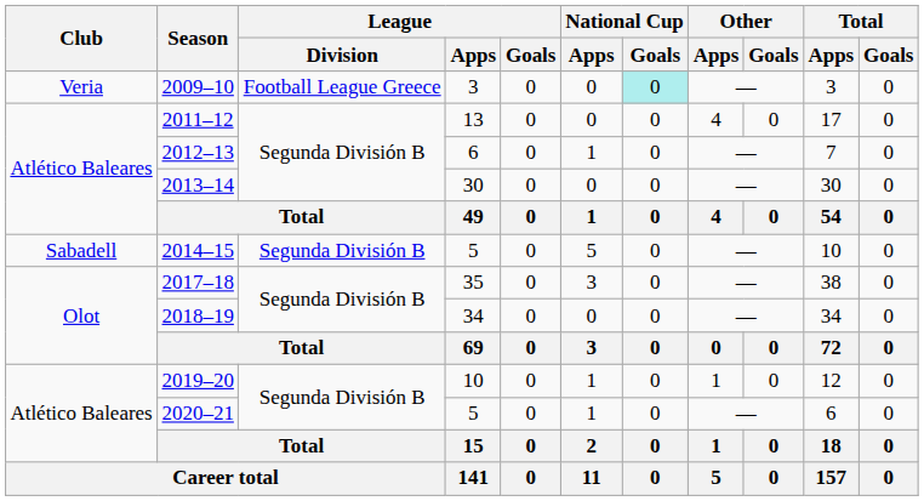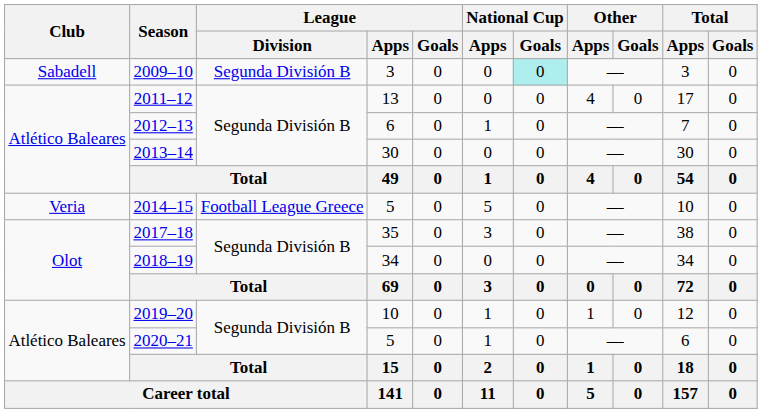 <table class="wikitable" style="text-align:center">
 <tr>
 <th rowspan="2">Club</th>
 <th rowspan="2">Season</th>
 <th colspan="3">League</th>
 <th colspan="2">National Cup</th>
 <th colspan="2">Other</th>
 <th colspan="2">Total</th>
 </tr>
 <tr>
 <th>Division</th>
 <th>Apps</th>
 <th>Goals</th>
 <th>Apps</th>
 <th>Goals</th>
 <th>Apps</th>
 <th>Goals</th>
 <th>Apps</th>
 <th>Goals</th>
 </tr>
 <tr>
-<td><a href='#'>Veria</a></td>
+<td><a href='#'>Sabadell</a></td>
 <td><a href='#'>2009–10</a></td>
-<td><a href='#'>Football League Greece</a></td>
+<td><a href='#'>Segunda División B</a></td>
 <td>3</td>
 <td>0</td>
 <td>0</td>
 <td style="background: paleturquoise;">0</td>
 <td colspan="2">—</td>
 <td>3</td>
 <td>0</td>
 </tr>
 <tr>
 <td rowspan="4"><a href='#'>Atlético Baleares</a></td>
 <td><a href='#'>2011–12</a></td>
 <td rowspan="3">Segunda División B</td>
 <td>13</td>
 <td>0</td>
 <td>0</td>
 <td>0</td>
 <td>4</td>
 <td>0</td>
 <td>17</td>
 <td>0</td>
 </tr>
 <tr>
 <td><a href='#'>2012–13</a></td>
 <td>6</td>
 <td>0</td>
 <td>1</td>
 <td>0</td>
 <td colspan="2">—</td>
 <td>7</td>
 <td>0</td>
 </tr>
 <tr>
 <td><a href='#'>2013–14</a></td>
 <td>30</td>
 <td>0</td>
 <td>0</td>
 <td>0</td>
 <td colspan="2">—</td>
 <td>30</td>
 <td>0</td>
 </tr>
 <tr>
 <th colspan="2">Total</th>
 <th>49</th>
 <th>0</th>
 <th>1</th>
 <th>0</th>
 <th>4</th>
 <th>0</th>
 <th>54</th>
 <th>0</th>
 </tr>
 <tr>
-<td><a href='#'>Sabadell</a></td>
+<td><a href='#'>Veria</a></td>
 <td><a href='#'>2014–15</a></td>
-<td><a href='#'>Segunda División B</a></td>
+<td><a href='#'>Football League Greece</a></td>
 <td>5</td>
 <td>0</td>
 <td>5</td>
 <td>0</td>
 <td colspan="2">—</td>
 <td>10</td>
 <td>0</td>
 </tr>
 <tr>
 <td rowspan="3"><a href='#'>Olot</a></td>
 <td><a href='#'>2017–18</a></td>
 <td rowspan="2">Segunda División B</td>
 <td>35</td>
 <td>0</td>
 <td>3</td>
 <td>0</td>
 <td colspan="2">—</td>
 <td>38</td>
 <td>0</td>
 </tr>
 <tr>
 <td><a href='#'>2018–19</a></td>
 <td>34</td>
 <td>0</td>
 <td>0</td>
 <td>0</td>
 <td colspan="2">—</td>
 <td>34</td>
 <td>0</td>
 </tr>
 <tr>
 <th colspan="2">Total</th>
 <th>69</th>
 <th>0</th>
 <th>3</th>
 <th>0</th>
 <th>0</th>
 <th>0</th>
 <th>72</th>
 <th>0</th>
 </tr>
 <tr>
 <td rowspan="3">Atlético Baleares</td>
 <td><a href='#'>2019–20</a></td>
 <td rowspan="2">Segunda División B</td>
 <td>10</td>
 <td>0</td>
 <td>1</td>
 <td>0</td>
 <td>1</td>
 <td>0</td>
 <td>12</td>
 <td>0</td>
 </tr>
 <tr>
 <td><a href='#'>2020–21</a></td>
 <td>5</td>
 <td>0</td>
 <td>1</td>
 <td>0</td>
 <td colspan="2">—</td>
 <td>6</td>
 <td>0</td>
 </tr>
 <tr>
 <th colspan="2">Total</th>
 <th>15</th>
 <th>0</th>
 <th>2</th>
 <th>0</th>
 <th>1</th>
 <th>0</th>
 <th>18</th>
 <th>0</th>
 </tr>
 <tr>
 <th colspan="3">Career total</th>
 <th>141</th>
 <th>0</th>
 <th>11</th>
 <th>0</th>
 <th>5</th>
 <th>0</th>
 <th>157</th>
 <th>0</th>
 </tr>
 </table>
